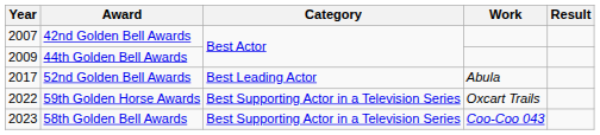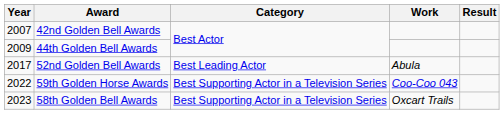 <table class="wikitable sortable">
 <tr>
 <th>Year</th>
 <th>Award</th>
 <th>Category</th>
 <th>Work</th>
 <th>Result</th>
 </tr>
 <tr>
 <td>2007</td>
 <td><a href='#'>42nd Golden Bell Awards</a></td>
 <td rowspan=2><a href='#'>Best Actor</a></td>
 <td></td>
 <td></td>
 </tr>
 <tr>
 <td>2009</td>
 <td><a href='#'>44th Golden Bell Awards</a></td>
 <td></td>
 <td></td>
 </tr>
 <tr>
 <td>2017</td>
 <td><a href='#'>52nd Golden Bell Awards</a></td>
 <td><a href='#'>Best Leading Actor</a></td>
 <td><em>Abula</em></td>
 <td></td>
 </tr>
 <tr>
 <td>2022</td>
 <td><a href='#'>59th Golden Horse Awards</a></td>
 <td><a href='#'>Best Supporting Actor in a Television Series</a></td>
-<td><em>Oxcart Trails</em></td>
+<td><em><a href='#'>Coo-Coo 043</a></em></td>
 <td></td>
 </tr>
 <tr>
 <td>2023</td>
 <td><a href='#'>58th Golden Bell Awards</a></td>
 <td><a href='#'>Best Supporting Actor in a Television Series</a></td>
-<td><em><a href='#'>Coo-Coo 043</a></em></td>
+<td><em>Oxcart Trails</em></td>
 <td></td>
 </tr>
 </table>
